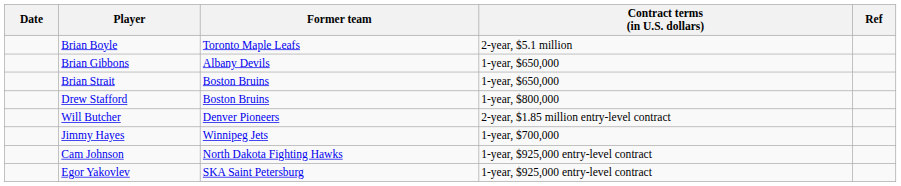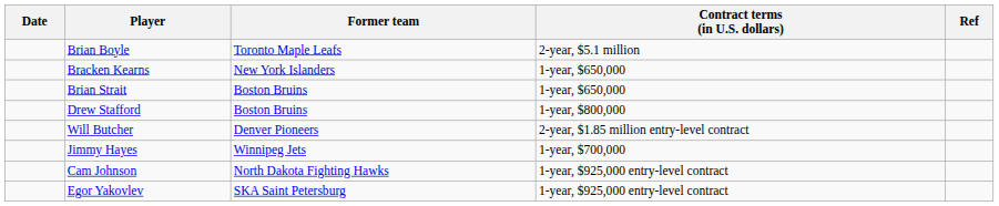 <table class="wikitable" width=98%>
 <tr style="background:#ddd; text-align:center;">
 <th>Date</th>
 <th>Player</th>
 <th>Former team</th>
 <th>Contract terms<br>(in U.S. dollars)</th>
 <th>Ref</th>
 </tr>
 <tr>
 <td></td>
 <td><a href='#'>Brian Boyle</a></td>
 <td><a href='#'>Toronto Maple Leafs</a></td>
 <td>2-year, $5.1 million</td>
 <td></td>
 </tr>
 <tr>
 <td></td>
-<td><a href='#'>Brian Gibbons</a></td>
-<td><a href='#'>Albany Devils</a></td>
+<td><a href='#'>Bracken Kearns</a></td>
+<td><a href='#'>New York Islanders</a></td>
 <td>1-year, $650,000</td>
 <td></td>
 </tr>
 <tr>
 <td></td>
 <td><a href='#'>Brian Strait</a></td>
 <td><a href='#'>Boston Bruins</a></td>
 <td>1-year, $650,000</td>
 <td></td>
 </tr>
 <tr>
 <td></td>
 <td><a href='#'>Drew Stafford</a></td>
 <td><a href='#'>Boston Bruins</a></td>
 <td>1-year, $800,000</td>
 <td></td>
 </tr>
 <tr>
 <td></td>
 <td><a href='#'>Will Butcher</a></td>
 <td><a href='#'>Denver Pioneers</a></td>
 <td>2-year, $1.85 million entry-level contract</td>
 <td></td>
 </tr>
 <tr>
 <td></td>
 <td><a href='#'>Jimmy Hayes</a></td>
 <td><a href='#'>Winnipeg Jets</a></td>
 <td>1-year, $700,000</td>
 <td></td>
 </tr>
 <tr>
 <td></td>
 <td><a href='#'>Cam Johnson</a></td>
 <td><a href='#'>North Dakota Fighting Hawks</a></td>
 <td>1-year, $925,000 entry-level contract</td>
 <td></td>
 </tr>
 <tr>
 <td></td>
 <td><a href='#'>Egor Yakovlev</a></td>
 <td><a href='#'>SKA Saint Petersburg</a></td>
 <td>1-year, $925,000 entry-level contract</td>
 <td></td>
 </tr>
 </table>
